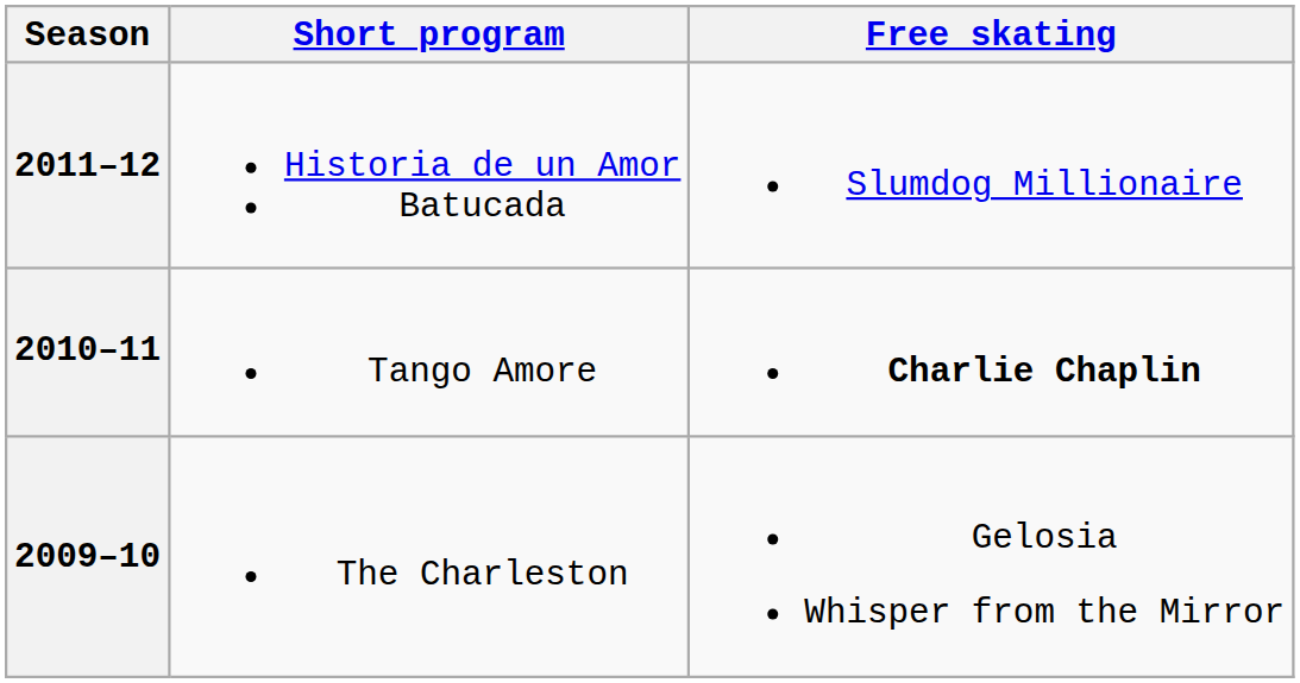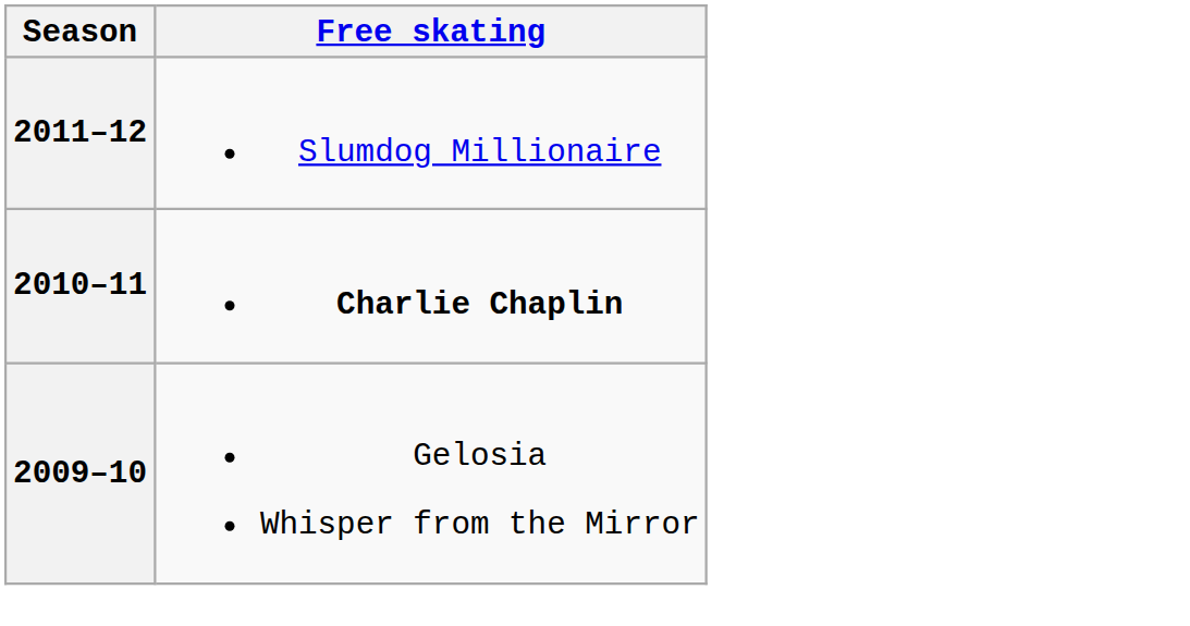 <table class=wikitable style=text-align:center>
 <tr>
 <th>Season</th>
-<th><a href='#'>Short program</a></th>
 <th><a href='#'>Free skating</a></th>
 </tr>
 <tr>
 <th>2011–12 <br> </th>
-<td><br><ul><li><a href='#'>Historia de un Amor</a> <br></li><li>Batucada <br></li></ul></td>
 <td><br><ul><li><a href='#'>Slumdog Millionaire</a> <br></li></ul></td>
 </tr>
 <tr>
 <th>2010–11 <br> </th>
-<td><br><ul><li>Tango Amore <br></li></ul></td>
 <td><strong><br><ul><li>Charlie Chaplin <br></li></ul></strong></td>
 </tr>
 <tr>
 <th>2009–10 <br> </th>
-<td><br><ul><li>The Charleston <br></li></ul></td>
 <td><br><ul><li>Gelosia <br></li></ul><ul><li>Whisper from the Mirror <br></li></ul></td>
 </tr>
 </table>
